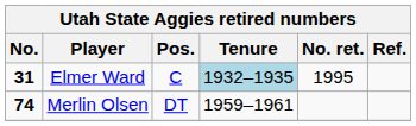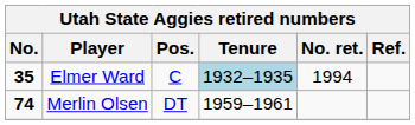 <table class="wikitable" style="text-align:center">
 <tr>
 <th colspan=6 style =><strong>Utah State Aggies retired numbers</strong></th>
 </tr>
 <tr>
 <th style = >No.</th>
 <th style = >Player</th>
 <th style = >Pos.</th>
 <th style = >Tenure</th>
 <th style = >No. ret.</th>
 <th style = >Ref.</th>
 </tr>
 <tr>
-<td><strong>31</strong></td>
+<td><strong>35</strong></td>
 <td><a href='#'>Elmer Ward</a></td>
 <td><a href='#'>C</a></td>
 <td style="background: lightblue;">1932–1935</td>
-<td>1995</td>
+<td>1994</td>
 <td></td>
 </tr>
 <tr>
 <td><strong>74</strong></td>
 <td><a href='#'>Merlin Olsen</a></td>
 <td><a href='#'>DT</a></td>
 <td>1959–1961</td>
 <td></td>
 <td></td>
 </tr>
 <tr>
 </tr>
 </table>
